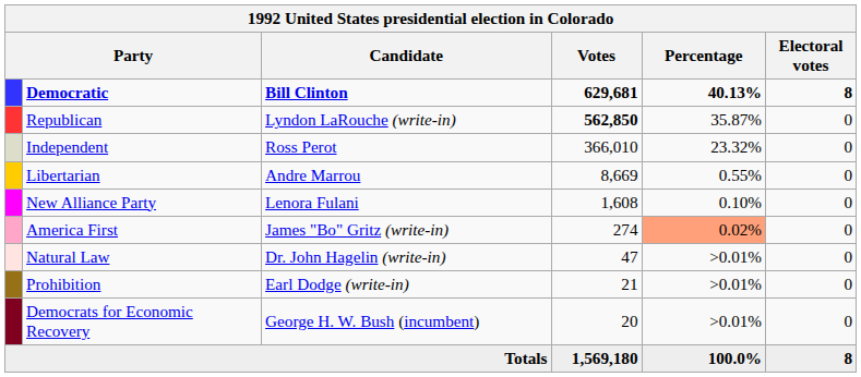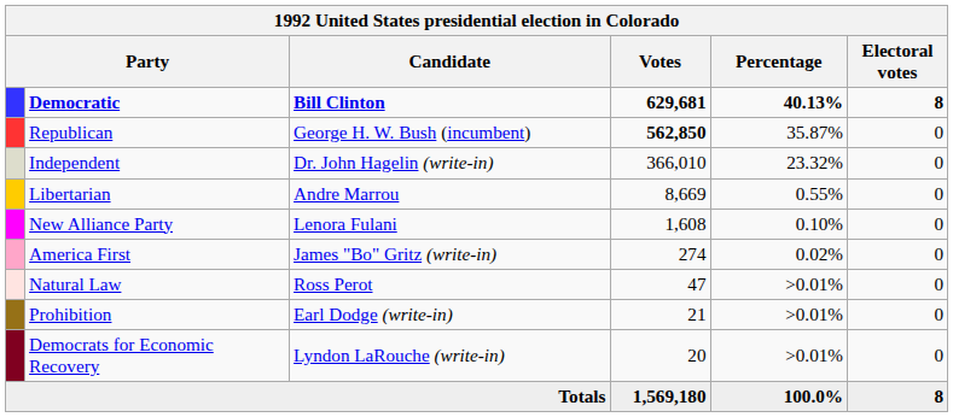 <table class="wikitable" style="font-size: 95%;">
 <tr>
 <th colspan="6">1992 United States presidential election in Colorado</th>
 </tr>
 <tr>
 <th colspan="2" style="width: 15em">Party</th>
 <th style="width: 17em">Candidate</th>
 <th style="width: 5em">Votes</th>
 <th style="width: 7em">Percentage</th>
 <th style="width: 5em">Electoral votes</th>
 </tr>
 <tr>
 <th style="background-color:#3333FF; width: 3px"></th>
 <td style="width: 130px"><strong><a href='#'>Democratic</a></strong></td>
 <td><strong><a href='#'>Bill Clinton</a></strong></td>
 <td align="right"><strong>629,681</strong></td>
 <td align="right"><strong>40.13%</strong></td>
 <td align="right"><strong>8</strong></td>
 </tr>
 <tr>
 <th style="background-color:#FF3333; width: 3px"></th>
 <td style="width: 130px"><a href='#'>Republican</a></td>
-<td><a href='#'>Lyndon LaRouche</a> <em>(write-in)</em></td>
+<td><a href='#'>George H. W. Bush</a> (<a href='#'>incumbent</a>)</td>
 <td align="right"><strong>562,850</strong></td>
 <td align="right">35.87%</td>
 <td align="right">0</td>
 </tr>
 <tr>
 <th style="background-color:#DDDDCC; width: 3px"></th>
 <td style="width: 130px"><a href='#'>Independent</a></td>
-<td><a href='#'>Ross Perot</a></td>
+<td><a href='#'>Dr. John Hagelin</a> <em>(write-in)</em></td>
 <td align="right">366,010</td>
 <td align="right">23.32%</td>
 <td align="right">0</td>
 </tr>
 <tr>
 <th style="background-color:#FFCC00; width: 3px"></th>
 <td style="width: 130px"><a href='#'>Libertarian</a></td>
 <td><a href='#'>Andre Marrou</a></td>
 <td align="right">8,669</td>
 <td align="right">0.55%</td>
 <td align="right">0</td>
 </tr>
 <tr>
 <th style="background-color:#FF00FF; width: 3px"></th>
 <td style="width: 130px"><a href='#'>New Alliance Party</a></td>
 <td><a href='#'>Lenora Fulani</a></td>
 <td align="right">1,608</td>
 <td align="right">0.10%</td>
 <td align="right">0</td>
 </tr>
 <tr>
 <th style="background-color:#FFA6C9; width: 3px"></th>
 <td style="width: 130px"><a href='#'>America First</a></td>
 <td><a href='#'>James "Bo" Gritz</a> <em>(write-in)</em></td>
 <td align="right">274</td>
-<td align="right" style="background: lightsalmon;">0.02%</td>
+<td align="right">0.02%</td>
 <td align="right">0</td>
 </tr>
 <tr>
 <th style="background-color:#ffe4e1; width: 3px"></th>
 <td style="width: 130px"><a href='#'>Natural Law</a></td>
-<td><a href='#'>Dr. John Hagelin</a> <em>(write-in)</em></td>
+<td><a href='#'>Ross Perot</a></td>
 <td align="right">47</td>
 <td align="right">>0.01%</td>
 <td align="right">0</td>
 </tr>
 <tr>
 <th style="background:#967117; width:3px;"></th>
 <td style="width: 130px"><a href='#'>Prohibition</a></td>
 <td><a href='#'>Earl Dodge</a> <em>(write-in)</em></td>
 <td style="text-align:right;">21</td>
 <td style="text-align:right;">>0.01%</td>
 <td style="text-align:right;">0</td>
 </tr>
 <tr>
 <th style="background: #800020; width:3px;"></th>
 <td style="width: 130px"><a href='#'>Democrats for Economic Recovery</a></td>
-<td><a href='#'>George H. W. Bush</a> (<a href='#'>incumbent</a>)</td>
+<td><a href='#'>Lyndon LaRouche</a> <em>(write-in)</em></td>
 <td style="text-align:right;">20</td>
 <td style="text-align:right;">>0.01%</td>
 <td style="text-align:right;">0</td>
 </tr>
 <tr>
 </tr>
 <tr bgcolor="#EEEEEE">
 <td colspan="3" align="right"><strong>Totals</strong></td>
 <td align="right"><strong>1,569,180</strong></td>
 <td align="right"><strong>100.0%</strong></td>
 <td align="right"><strong>8</strong></td>
 </tr>
 </table>
